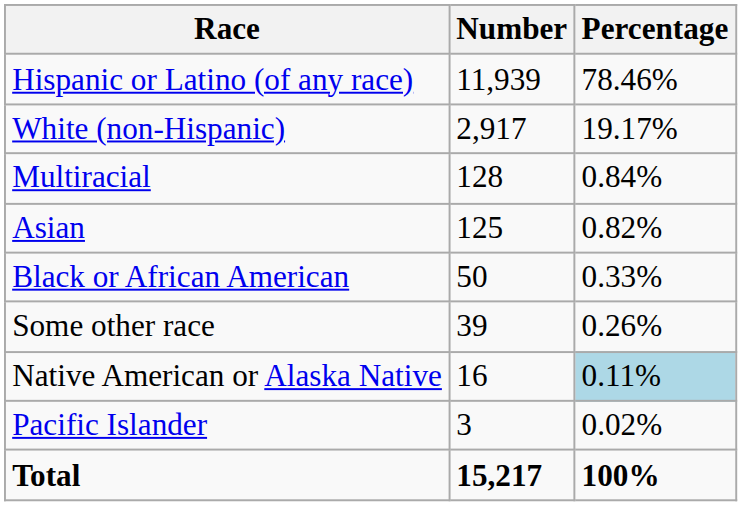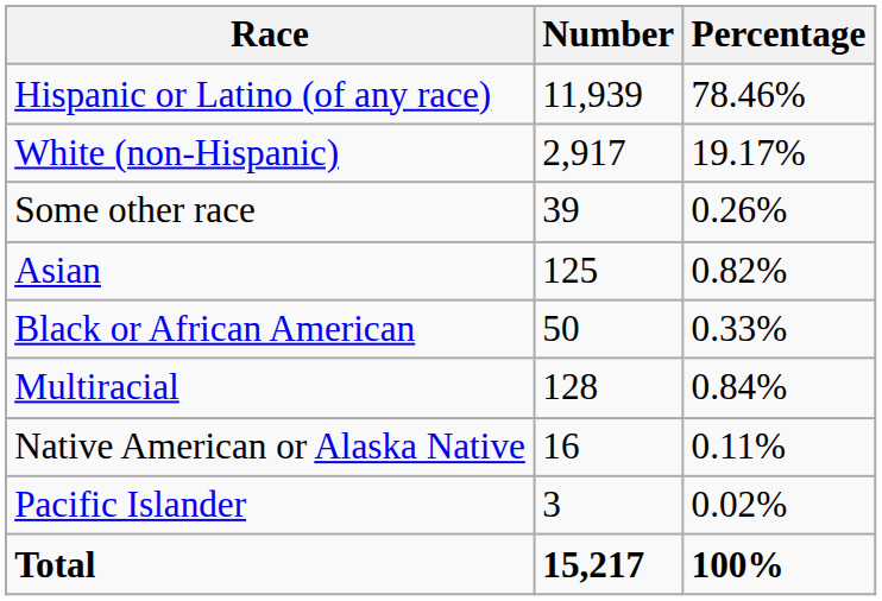 <table class="wikitable">
 <tr>
 <th>Race</th>
 <th>Number</th>
 <th>Percentage</th>
 </tr>
 <tr>
 <td><a href='#'>Hispanic or Latino (of any race)</a></td>
 <td>11,939</td>
 <td>78.46%</td>
 </tr>
 <tr>
 <td><a href='#'>White (non-Hispanic)</a></td>
 <td>2,917</td>
 <td>19.17%</td>
 </tr>
 <tr>
-<td><a href='#'>Multiracial</a></td>
-<td>128</td>
-<td>0.84%</td>
+<td>Some other race</td>
+<td>39</td>
+<td>0.26%</td>
 </tr>
 <tr>
 <td><a href='#'>Asian</a></td>
 <td>125</td>
 <td>0.82%</td>
 </tr>
 <tr>
 <td><a href='#'>Black or African American</a></td>
 <td>50</td>
 <td>0.33%</td>
 </tr>
 <tr>
-<td>Some other race</td>
-<td>39</td>
-<td>0.26%</td>
+<td><a href='#'>Multiracial</a></td>
+<td>128</td>
+<td>0.84%</td>
 </tr>
 <tr>
 <td>Native American or <a href='#'>Alaska Native</a></td>
 <td>16</td>
-<td style="background: lightblue;">0.11%</td>
+<td>0.11%</td>
 </tr>
 <tr>
 <td><a href='#'>Pacific Islander</a></td>
 <td>3</td>
 <td>0.02%</td>
 </tr>
 <tr>
 <td><strong>Total</strong></td>
 <td><strong>15,217</strong></td>
 <td><strong>100%</strong></td>
 </tr>
 </table>
